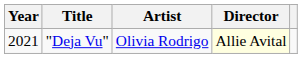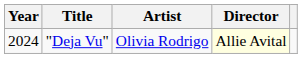 <table class="wikitable sortable">
 <tr>
 <th scope="col">Year</th>
 <th scope="col">Title</th>
 <th scope="col">Artist</th>
 <th scope="col">Director</th>
 <th scope="col" class="unsortable"></th>
 </tr>
 <tr>
-<td>2021</td>
+<td>2024</td>
 <td>"<a href='#'>Deja Vu</a>"</td>
 <td><a href='#'>Olivia Rodrigo</a></td>
 <td style="background: lightyellow;">Allie Avital</td>
 <td></td>
 </tr>
 </table>
